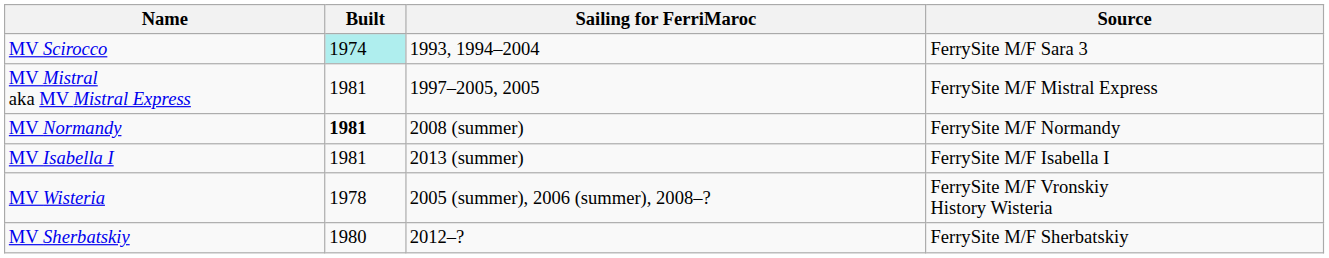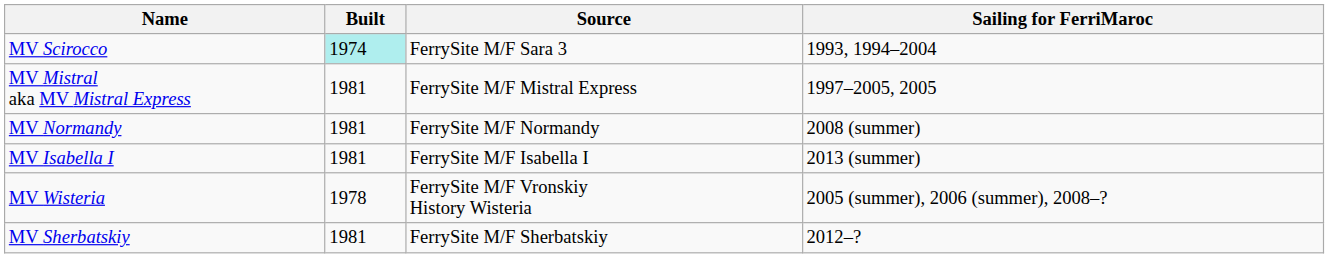 <table class="wikitable" width="90%" ;">
 <tr>
 <th>Name</th>
 <th>Built</th>
+<th>Source</th>
 <th>Sailing for FerriMaroc</th>
-<th>Source</th>
 </tr>
 <tr>
 <td><a href='#'>MV <em>Scirocco</em></a></td>
 <td style="background: paleturquoise;">1974</td>
+<td>FerrySite M/F Sara 3</td>
 <td>1993, 1994–2004</td>
-<td>FerrySite M/F Sara 3</td>
 </tr>
 <tr>
 <td><a href='#'>MV <em>Mistral</em></a><br>aka <a href='#'>MV <em>Mistral Express</em></a></td>
 <td>1981</td>
+<td>FerrySite M/F Mistral Express</td>
 <td>1997–2005, 2005</td>
-<td>FerrySite M/F Mistral Express</td>
 </tr>
 <tr>
 <td><a href='#'>MV <em>Normandy</em></a></td>
-<td><strong>1981</strong></td>
+<td>1981</td>
+<td>FerrySite M/F Normandy</td>
 <td>2008 (summer)</td>
-<td>FerrySite M/F Normandy</td>
 </tr>
 <tr>
 <td><a href='#'>MV <em>Isabella I</em></a></td>
 <td>1981</td>
+<td>FerrySite M/F Isabella I</td>
 <td>2013 (summer)</td>
-<td>FerrySite M/F Isabella I</td>
 </tr>
 <tr>
 <td><a href='#'>MV <em>Wisteria</em></a></td>
 <td>1978</td>
+<td>FerrySite M/F Vronskiy<br>History Wisteria</td>
 <td>2005 (summer), 2006 (summer), 2008–?</td>
-<td>FerrySite M/F Vronskiy<br>History Wisteria</td>
 </tr>
 <tr>
 <td><a href='#'>MV <em>Sherbatskiy</em></a></td>
-<td>1980</td>
+<td>1981</td>
+<td>FerrySite M/F Sherbatskiy</td>
 <td>2012–?</td>
-<td>FerrySite M/F Sherbatskiy</td>
 </tr>
 </table>
